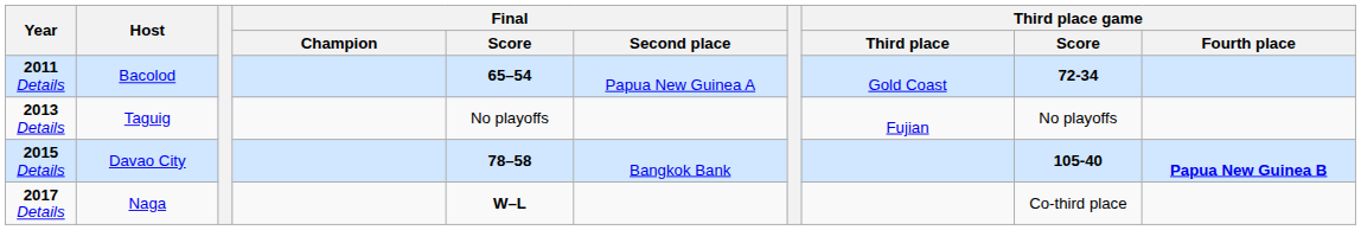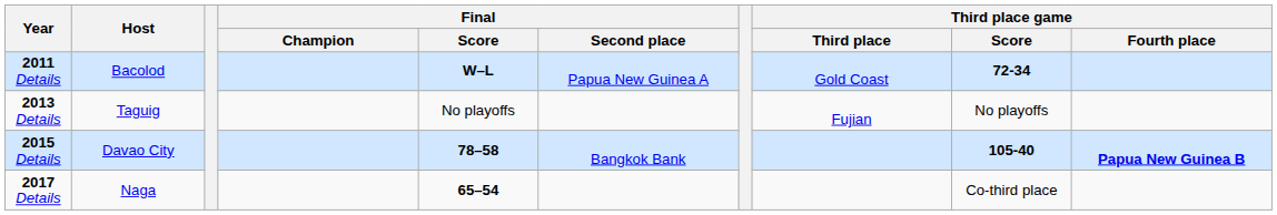 <table class="wikitable" style="font-size:90%; width: 98%; text-align: center;">
 <tr bgcolor=#C1D8FF>
 <th rowspan=2 width=5%>Year</th>
 <th rowspan=2 width=10%>Host</th>
 <th width=1% rowspan=34 bgcolor=ffffff></th>
 <th colspan=3>Final</th>
 <th width=1% rowspan=34 bgcolor=ffffff></th>
 <th colspan=3>Third place game</th>
 </tr>
 <tr bgcolor=#EFEFEF>
 <th width=15%>Champion</th>
 <th width=9%>Score</th>
 <th width=15%>Second place</th>
 <th width=15%>Third place</th>
 <th width=9%>Score</th>
 <th width=15%>Fourth place</th>
 </tr>
 <tr bgcolor=#D0E7FF>
 <td><strong>2011</strong><br><em><a href='#'>Details</a></em></td>
 <td><a href='#'>Bacolod</a></td>
 <td><strong></strong></td>
-<td><strong>65–54</strong></td>
+<td><strong>W–L</strong></td>
 <td><br><a href='#'>Papua New Guinea A</a></td>
 <td><br><a href='#'>Gold Coast</a></td>
 <td><strong>72-34</strong></td>
 <td></td>
 </tr>
 <tr>
 <td><strong>2013</strong><br><em><a href='#'>Details</a></em></td>
 <td><a href='#'>Taguig</a></td>
 <td><strong></strong></td>
 <td><span>No playoffs</span></td>
 <td></td>
 <td><br><a href='#'>Fujian</a></td>
 <td><span>No playoffs</span></td>
 <td></td>
 </tr>
 <tr bgcolor=#D0E7FF>
 <td><strong>2015</strong><br><em><a href='#'>Details</a></em></td>
 <td><a href='#'>Davao City</a></td>
 <td><strong></strong></td>
 <td><strong>78–58</strong></td>
 <td><br><a href='#'>Bangkok Bank</a></td>
 <td></td>
 <td><strong>105-40</strong></td>
 <td><strong><br><a href='#'>Papua New Guinea B</a></strong></td>
 </tr>
 <tr bgcolor=>
 <td><strong>2017</strong><br><em><a href='#'>Details</a></em></td>
 <td><a href='#'>Naga</a></td>
 <td><strong></strong></td>
-<td><strong>W–L</strong></td>
+<td><strong>65–54</strong></td>
 <td></td>
 <td><br></td>
 <td><span>Co-third place</span></td>
 <td></td>
 </tr>
 </table>
